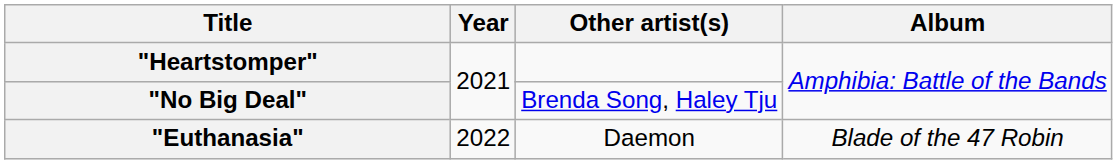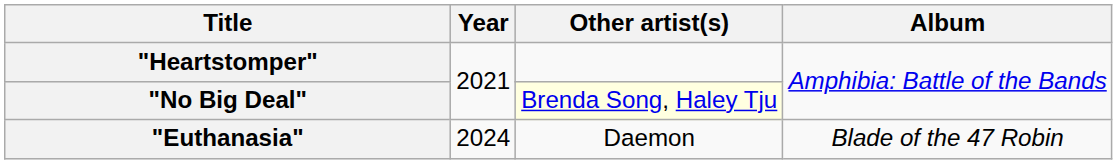 <table class="wikitable plainrowheaders" style="text-align:center;">
 <tr>
 <th scope="col" style="width:18em;">Title</th>
 <th scope="col">Year</th>
 <th scope="col">Other artist(s)</th>
 <th scope="col">Album</th>
 </tr>
 <tr>
 <th scope="row">"Heartstomper"</th>
 <td rowspan="2">2021</td>
 <td></td>
 <td rowspan="2"><em><a href='#'>Amphibia: Battle of the Bands</a></em></td>
 </tr>
 <tr>
 <th scope="row">"No Big Deal"</th>
-<td><a href='#'>Brenda Song</a>, <a href='#'>Haley Tju</a></td>
+<td style="background: lightyellow;"><a href='#'>Brenda Song</a>, <a href='#'>Haley Tju</a></td>
 </tr>
 <tr>
 <th scope="row">"Euthanasia"</th>
-<td>2022</td>
+<td>2024</td>
 <td>Daemon</td>
 <td><em>Blade of the 47 Robin</em></td>
 </tr>
 </table>
